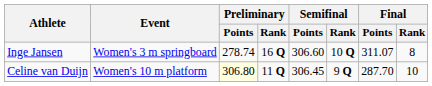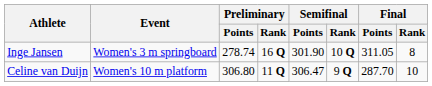 <table class=wikitable style="font-size:90%">
 <tr>
 <th rowspan="2">Athlete</th>
 <th rowspan="2">Event</th>
 <th colspan="2">Preliminary</th>
 <th colspan="2">Semifinal</th>
 <th colspan="2">Final</th>
 </tr>
 <tr style="font-size:95%">
 <th>Points</th>
 <th>Rank</th>
 <th>Points</th>
 <th>Rank</th>
 <th>Points</th>
 <th>Rank</th>
 </tr>
 <tr align=center>
 <td align=left><a href='#'>Inge Jansen</a></td>
 <td align=left><a href='#'>Women's 3 m springboard</a></td>
 <td>278.74</td>
 <td>16 <strong>Q</strong></td>
-<td>306.60</td>
+<td>301.90</td>
 <td>10 <strong>Q</strong></td>
-<td>311.07</td>
+<td>311.05</td>
 <td>8</td>
 </tr>
 <tr align=center>
 <td align=left><a href='#'>Celine van Duijn</a></td>
 <td align=left><a href='#'>Women's 10 m platform</a></td>
-<td style="background: lightyellow;">306.80</td>
+<td>306.80</td>
 <td>11 <strong>Q</strong></td>
-<td>306.45</td>
+<td>306.47</td>
 <td>9 <strong>Q</strong></td>
 <td>287.70</td>
 <td>10</td>
 </tr>
 </table>
